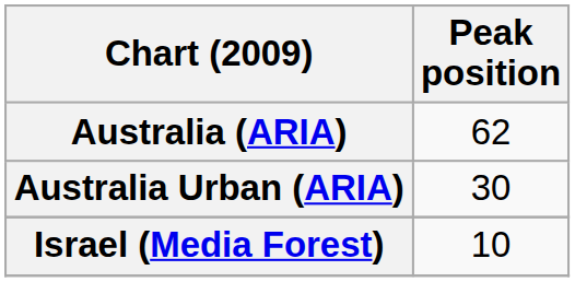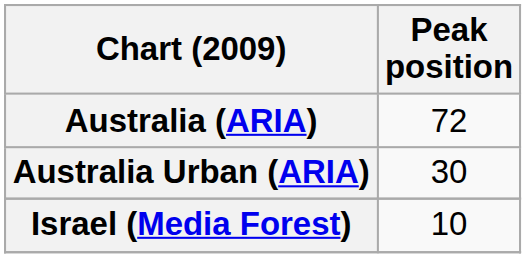 <table class="wikitable sortable plainrowheaders">
 <tr>
 <th>Chart (2009)</th>
 <th>Peak<br>position</th>
 </tr>
 <tr>
 <th scope="row">Australia (<a href='#'>ARIA</a>)</th>
-<td align="center">62</td>
+<td align="center">72</td>
 </tr>
 <tr>
 <th scope="row">Australia Urban (<a href='#'>ARIA</a>)</th>
 <td align="center">30</td>
 </tr>
 <tr>
 </tr>
 <tr>
 </tr>
 <tr>
 </tr>
 <tr>
 </tr>
 <tr>
 <th scope="row">Israel (<a href='#'>Media Forest</a>)</th>
 <td align="center">10</td>
 </tr>
 <tr>
 </tr>
 <tr>
 </tr>
 <tr>
 </tr>
 <tr>
 </tr>
 <tr>
 </tr>
 <tr>
 </tr>
 <tr>
 </tr>
 </table>
